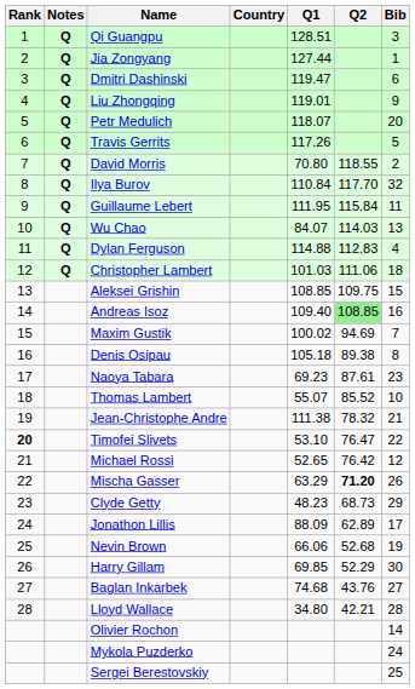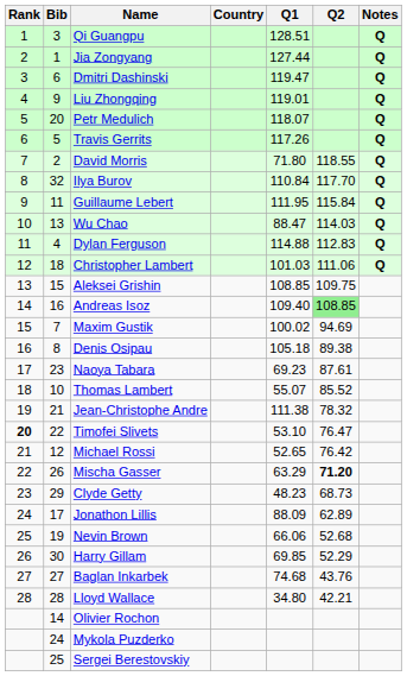 <table class="wikitable sortable" style="text-align:center">
 <tr>
 <th>Rank</th>
-<th>Notes</th>
+<th>Bib</th>
 <th>Name</th>
 <th>Country</th>
 <th>Q1</th>
 <th>Q2</th>
-<th>Bib</th>
+<th>Notes</th>
 </tr>
 <tr bgcolor="#ccffcc">
 <td>1</td>
-<td><strong>Q</strong></td>
+<td>3</td>
 <td align=left><a href='#'>Qi Guangpu</a></td>
 <td align=left></td>
 <td>128.51</td>
 <td></td>
-<td>3</td>
+<td><strong>Q</strong></td>
 </tr>
 <tr bgcolor="#ccffcc">
 <td>2</td>
-<td><strong>Q</strong></td>
+<td>1</td>
 <td align=left><a href='#'>Jia Zongyang</a></td>
 <td align=left></td>
 <td>127.44</td>
 <td></td>
-<td>1</td>
+<td><strong>Q</strong></td>
 </tr>
 <tr bgcolor="#ccffcc">
 <td>3</td>
-<td><strong>Q</strong></td>
+<td>6</td>
 <td align=left><a href='#'>Dmitri Dashinski</a></td>
 <td align=left></td>
 <td>119.47</td>
 <td></td>
-<td>6</td>
+<td><strong>Q</strong></td>
 </tr>
 <tr bgcolor="#ccffcc">
 <td>4</td>
-<td><strong>Q</strong></td>
+<td>9</td>
 <td align=left><a href='#'>Liu Zhongqing</a></td>
 <td align=left></td>
 <td>119.01</td>
 <td></td>
-<td>9</td>
+<td><strong>Q</strong></td>
 </tr>
 <tr bgcolor="#ccffcc">
 <td>5</td>
-<td><strong>Q</strong></td>
+<td>20</td>
 <td align=left><a href='#'>Petr Medulich</a></td>
 <td align=left></td>
 <td>118.07</td>
 <td></td>
-<td>20</td>
+<td><strong>Q</strong></td>
 </tr>
 <tr bgcolor="#ccffcc">
 <td>6</td>
-<td><strong>Q</strong></td>
+<td>5</td>
 <td align=left><a href='#'>Travis Gerrits</a></td>
 <td align=left></td>
 <td>117.26</td>
 <td></td>
-<td>5</td>
+<td><strong>Q</strong></td>
 </tr>
 <tr bgcolor="#ddffdd">
 <td>7</td>
-<td><strong>Q</strong></td>
+<td>2</td>
 <td align=left><a href='#'>David Morris</a></td>
 <td align=left></td>
-<td>70.80</td>
+<td>71.80</td>
 <td>118.55</td>
-<td>2</td>
+<td><strong>Q</strong></td>
 </tr>
 <tr bgcolor="#ddffdd">
 <td>8</td>
-<td><strong>Q</strong></td>
+<td>32</td>
 <td align=left><a href='#'>Ilya Burov</a></td>
 <td align=left></td>
 <td>110.84</td>
 <td>117.70</td>
-<td>32</td>
+<td><strong>Q</strong></td>
 </tr>
 <tr bgcolor="#ddffdd">
 <td>9</td>
-<td><strong>Q</strong></td>
+<td>11</td>
 <td align=left><a href='#'>Guillaume Lebert</a></td>
 <td align=left></td>
 <td>111.95</td>
 <td>115.84</td>
-<td>11</td>
+<td><strong>Q</strong></td>
 </tr>
 <tr bgcolor="#ddffdd">
 <td>10</td>
-<td><strong>Q</strong></td>
+<td>13</td>
 <td align=left><a href='#'>Wu Chao</a></td>
 <td align=left></td>
-<td>84.07</td>
+<td>88.47</td>
 <td>114.03</td>
-<td>13</td>
+<td><strong>Q</strong></td>
 </tr>
 <tr bgcolor="#ddffdd">
 <td>11</td>
-<td><strong>Q</strong></td>
+<td>4</td>
 <td align=left><a href='#'>Dylan Ferguson</a></td>
 <td align=left></td>
 <td>114.88</td>
 <td>112.83</td>
-<td>4</td>
+<td><strong>Q</strong></td>
 </tr>
 <tr bgcolor="#ddffdd">
 <td>12</td>
-<td><strong>Q</strong></td>
+<td>18</td>
 <td align=left><a href='#'>Christopher Lambert</a></td>
 <td align=left></td>
 <td>101.03</td>
 <td>111.06</td>
-<td>18</td>
+<td><strong>Q</strong></td>
 </tr>
 <tr>
 <td>13</td>
-<td></td>
+<td>15</td>
 <td align=left><a href='#'>Aleksei Grishin</a></td>
 <td align=left></td>
 <td>108.85</td>
 <td>109.75</td>
-<td>15</td>
+<td></td>
 </tr>
 <tr>
 <td>14</td>
-<td></td>
+<td>16</td>
 <td align=left><a href='#'>Andreas Isoz</a></td>
 <td align=left></td>
 <td>109.40</td>
 <td style="background: lightgreen;">108.85</td>
-<td>16</td>
+<td></td>
 </tr>
 <tr>
 <td>15</td>
-<td></td>
+<td>7</td>
 <td align=left><a href='#'>Maxim Gustik</a></td>
 <td align=left></td>
 <td>100.02</td>
 <td>94.69</td>
-<td>7</td>
+<td></td>
 </tr>
 <tr>
 <td>16</td>
-<td></td>
+<td>8</td>
 <td align=left><a href='#'>Denis Osipau</a></td>
 <td align=left></td>
 <td>105.18</td>
 <td>89.38</td>
-<td>8</td>
+<td></td>
 </tr>
 <tr>
 <td>17</td>
-<td></td>
+<td>23</td>
 <td align=left><a href='#'>Naoya Tabara</a></td>
 <td align=left></td>
 <td>69.23</td>
 <td>87.61</td>
-<td>23</td>
+<td></td>
 </tr>
 <tr>
 <td>18</td>
-<td></td>
+<td>10</td>
 <td align=left><a href='#'>Thomas Lambert</a></td>
 <td align=left></td>
 <td>55.07</td>
 <td>85.52</td>
-<td>10</td>
+<td></td>
 </tr>
 <tr>
 <td>19</td>
-<td></td>
+<td>21</td>
 <td align=left><a href='#'>Jean-Christophe Andre</a></td>
 <td align=left></td>
 <td>111.38</td>
 <td>78.32</td>
-<td>21</td>
+<td></td>
 </tr>
 <tr>
 <td><strong>20</strong></td>
-<td></td>
+<td>22</td>
 <td align=left><a href='#'>Timofei Slivets</a></td>
 <td align=left></td>
 <td>53.10</td>
 <td>76.47</td>
-<td>22</td>
+<td></td>
 </tr>
 <tr>
 <td>21</td>
-<td></td>
+<td>12</td>
 <td align=left><a href='#'>Michael Rossi</a></td>
 <td align=left></td>
 <td>52.65</td>
 <td>76.42</td>
-<td>12</td>
+<td></td>
 </tr>
 <tr>
 <td>22</td>
-<td></td>
+<td>26</td>
 <td align=left><a href='#'>Mischa Gasser</a></td>
 <td align=left></td>
 <td>63.29</td>
 <td><strong>71.20</strong></td>
-<td>26</td>
+<td></td>
 </tr>
 <tr>
 <td>23</td>
-<td></td>
+<td>29</td>
 <td align=left><a href='#'>Clyde Getty</a></td>
 <td align=left></td>
 <td>48.23</td>
 <td>68.73</td>
-<td>29</td>
+<td></td>
 </tr>
 <tr>
 <td>24</td>
-<td></td>
+<td>17</td>
 <td align=left><a href='#'>Jonathon Lillis</a></td>
 <td align=left></td>
 <td>88.09</td>
 <td>62.89</td>
-<td>17</td>
+<td></td>
 </tr>
 <tr>
 <td>25</td>
-<td></td>
+<td>19</td>
 <td align=left><a href='#'>Nevin Brown</a></td>
 <td align=left></td>
 <td>66.06</td>
 <td>52.68</td>
-<td>19</td>
+<td></td>
 </tr>
 <tr>
 <td>26</td>
-<td></td>
+<td>30</td>
 <td align=left><a href='#'>Harry Gillam</a></td>
 <td align=left></td>
 <td>69.85</td>
 <td>52.29</td>
-<td>30</td>
+<td></td>
 </tr>
 <tr>
 <td>27</td>
-<td></td>
+<td>27</td>
 <td align=left><a href='#'>Baglan Inkarbek</a></td>
 <td align=left></td>
 <td>74.68</td>
 <td>43.76</td>
-<td>27</td>
+<td></td>
 </tr>
 <tr>
 <td>28</td>
-<td></td>
+<td>28</td>
 <td align=left><a href='#'>Lloyd Wallace</a></td>
 <td align=left></td>
 <td>34.80</td>
 <td>42.21</td>
-<td>28</td>
+<td></td>
 </tr>
 <tr>
 <td></td>
-<td></td>
+<td>14</td>
 <td align=left><a href='#'>Olivier Rochon</a></td>
 <td align=left></td>
 <td></td>
 <td></td>
-<td>14</td>
+<td></td>
 </tr>
 <tr>
 <td></td>
-<td></td>
+<td>24</td>
 <td align=left><a href='#'>Mykola Puzderko</a></td>
 <td align=left></td>
 <td></td>
 <td></td>
-<td>24</td>
+<td></td>
 </tr>
 <tr>
 <td></td>
-<td></td>
+<td>25</td>
 <td align=left><a href='#'>Sergei Berestovskiy</a></td>
 <td align=left></td>
 <td></td>
 <td></td>
-<td>25</td>
+<td></td>
 </tr>
 </table>
